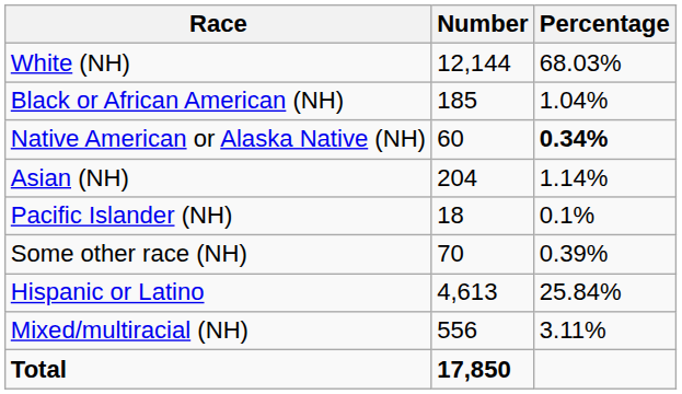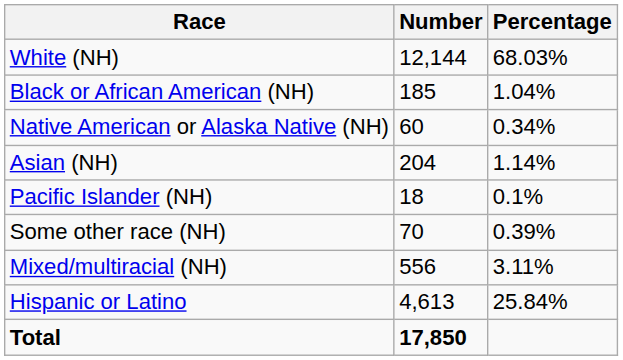 <table class="wikitable">
 <tr>
 <th>Race</th>
 <th>Number</th>
 <th>Percentage</th>
 </tr>
 <tr>
 <td><a href='#'>White</a> (NH)</td>
 <td>12,144</td>
 <td>68.03%</td>
 </tr>
 <tr>
 <td><a href='#'>Black or African American</a> (NH)</td>
 <td>185</td>
 <td>1.04%</td>
 </tr>
 <tr>
 <td><a href='#'>Native American</a> or <a href='#'>Alaska Native</a> (NH)</td>
 <td>60</td>
-<td><strong>0.34%</strong></td>
+<td>0.34%</td>
 </tr>
 <tr>
 <td><a href='#'>Asian</a> (NH)</td>
 <td>204</td>
 <td>1.14%</td>
 </tr>
 <tr>
 <td><a href='#'>Pacific Islander</a> (NH)</td>
 <td>18</td>
 <td>0.1%</td>
 </tr>
 <tr>
 <td>Some other race (NH)</td>
 <td>70</td>
 <td>0.39%</td>
 </tr>
 <tr>
+<td><a href='#'>Mixed/multiracial</a> (NH)</td>
+<td>556</td>
+<td>3.11%</td>
+</tr>
+<tr>
 <td><a href='#'>Hispanic or Latino</a></td>
 <td>4,613</td>
 <td>25.84%</td>
-</tr>
-<tr>
-<td><a href='#'>Mixed/multiracial</a> (NH)</td>
-<td>556</td>
-<td>3.11%</td>
 </tr>
 <tr>
 <td><strong>Total</strong></td>
 <td><strong>17,850</strong></td>
 <td></td>
 </tr>
 </table>
